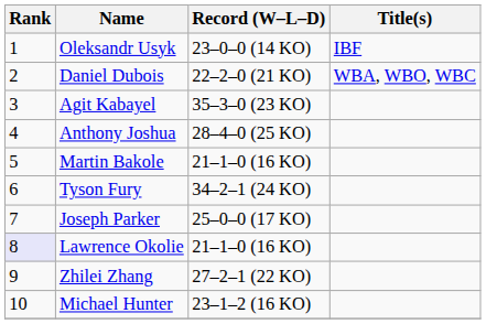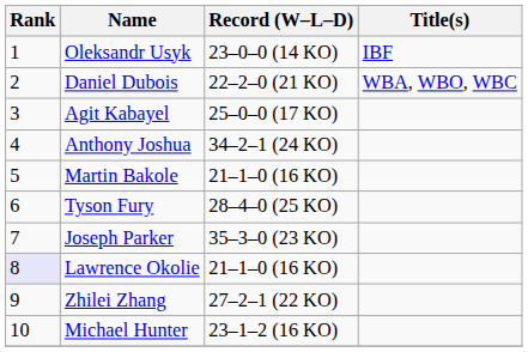 <table class="wikitable">
 <tr>
 <th>Rank</th>
 <th>Name</th>
 <th>Record (W–L–D)</th>
 <th>Title(s)</th>
 </tr>
 <tr>
 <td>1</td>
 <td><a href='#'>Oleksandr Usyk</a></td>
 <td>23–0–0 (14 KO)</td>
 <td><a href='#'>IBF</a></td>
 </tr>
 <tr>
 <td>2</td>
 <td><a href='#'>Daniel Dubois</a></td>
 <td>22–2–0 (21 KO)</td>
 <td><a href='#'>WBA</a>, <a href='#'>WBO</a>, <a href='#'>WBC</a></td>
 </tr>
 <tr>
 <td>3</td>
 <td><a href='#'>Agit Kabayel</a></td>
-<td>35–3–0 (23 KO)</td>
+<td>25–0–0 (17 KO)</td>
 <td></td>
 </tr>
 <tr>
 <td>4</td>
 <td><a href='#'>Anthony Joshua</a></td>
-<td>28–4–0 (25 KO)</td>
+<td>34–2–1 (24 KO)</td>
 <td></td>
 </tr>
 <tr>
 <td>5</td>
 <td><a href='#'>Martin Bakole</a></td>
 <td>21–1–0 (16 KO)</td>
 <td></td>
 </tr>
 <tr>
 <td>6</td>
 <td><a href='#'>Tyson Fury</a></td>
-<td>34–2–1 (24 KO)</td>
+<td>28–4–0 (25 KO)</td>
 <td></td>
 </tr>
 <tr>
 <td>7</td>
 <td><a href='#'>Joseph Parker</a></td>
-<td>25–0–0 (17 KO)</td>
+<td>35–3–0 (23 KO)</td>
 <td></td>
 </tr>
 <tr>
 <td style="background: lavender;">8</td>
 <td><a href='#'>Lawrence Okolie</a></td>
 <td>21–1–0 (16 KO)</td>
 <td></td>
 </tr>
 <tr>
 <td>9</td>
 <td><a href='#'>Zhilei Zhang</a></td>
 <td>27–2–1 (22 KO)</td>
 <td></td>
 </tr>
 <tr>
 <td>10</td>
 <td><a href='#'>Michael Hunter</a></td>
 <td>23–1–2 (16 KO)</td>
 <td></td>
 </tr>
 <tr>
 </tr>
 </table>
